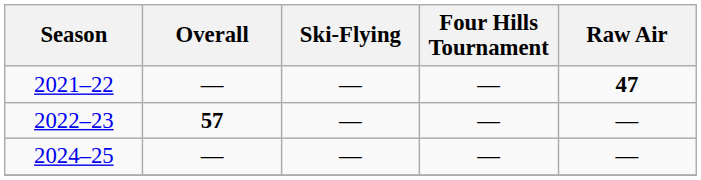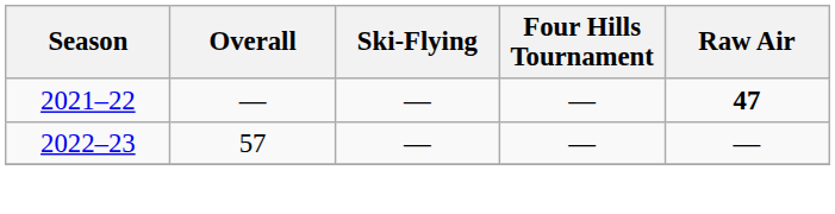 <table class="wikitable">
 <tr class="hintergrundfarbe5">
 <th width="90">Season</th>
 <th width="90">Overall</th>
 <th width="90">Ski-Flying</th>
 <th width="90">Four Hills<br>Tournament</th>
 <th width="90">Raw Air</th>
 </tr>
 <tr>
 <td align=center><a href='#'>2021–22</a></td>
 <td align=center>—</td>
 <td align=center>—</td>
 <td align=center>—</td>
 <td align=center><strong>47</strong></td>
 </tr>
 <tr>
 <td align=center><a href='#'>2022–23</a></td>
-<td align=center><strong>57</strong></td>
-<td align=center>—</td>
-<td align=center>—</td>
-<td align=center>—</td>
-</tr>
-<tr>
-<td align=center><a href='#'>2024–25</a></td>
-<td align=center>—</td>
+<td align=center>57</td>
 <td align=center>—</td>
 <td align=center>—</td>
 <td align=center>—</td>
 </tr>
 <tr>
 </tr>
 </table>
